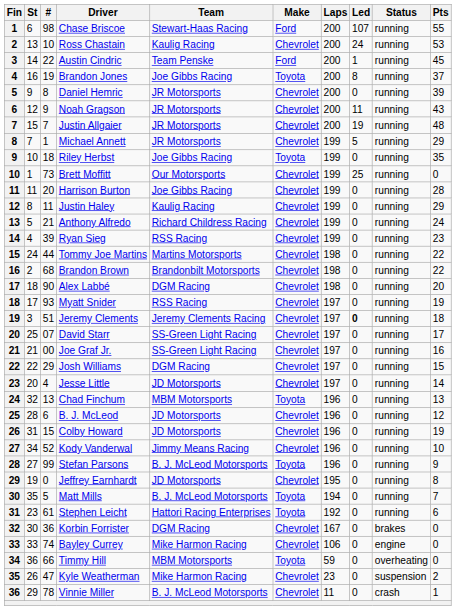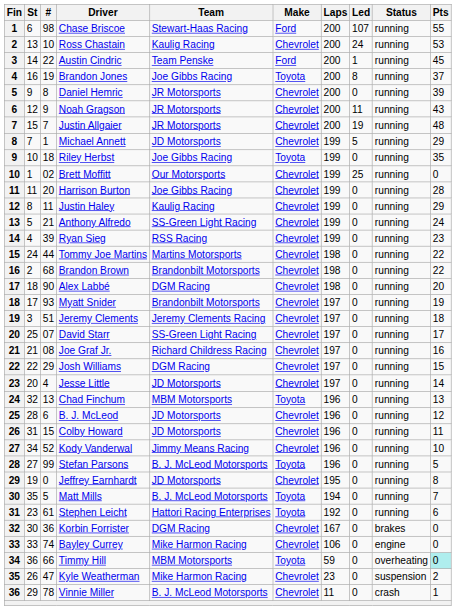 <table class="wikitable sortable" style="font-size:95%">
 <tr>
 <th>Fin</th>
 <th>St</th>
 <th>#</th>
 <th>Driver</th>
 <th>Team</th>
 <th>Make</th>
 <th>Laps</th>
 <th>Led</th>
 <th>Status</th>
 <th>Pts</th>
 </tr>
 <tr>
 <th>1</th>
 <td>6</td>
 <td>98</td>
 <td><a href='#'>Chase Briscoe</a></td>
 <td><a href='#'>Stewart-Haas Racing</a></td>
 <td><a href='#'>Ford</a></td>
 <td>200</td>
 <td>107</td>
 <td>running</td>
 <td>55</td>
 </tr>
 <tr>
 <th>2</th>
 <td>13</td>
 <td>10</td>
 <td><a href='#'>Ross Chastain</a></td>
 <td><a href='#'>Kaulig Racing</a></td>
 <td><a href='#'>Chevrolet</a></td>
 <td>200</td>
 <td>24</td>
 <td>running</td>
 <td>53</td>
 </tr>
 <tr>
 <th>3</th>
 <td>14</td>
 <td>22</td>
 <td><a href='#'>Austin Cindric</a></td>
 <td><a href='#'>Team Penske</a></td>
 <td><a href='#'>Ford</a></td>
 <td>200</td>
 <td>1</td>
 <td>running</td>
 <td>45</td>
 </tr>
 <tr>
 <th>4</th>
 <td>16</td>
 <td>19</td>
 <td><a href='#'>Brandon Jones</a></td>
 <td><a href='#'>Joe Gibbs Racing</a></td>
 <td><a href='#'>Toyota</a></td>
 <td>200</td>
 <td>8</td>
 <td>running</td>
 <td>37</td>
 </tr>
 <tr>
 <th>5</th>
 <td>9</td>
 <td>8</td>
 <td><a href='#'>Daniel Hemric</a></td>
 <td><a href='#'>JR Motorsports</a></td>
 <td><a href='#'>Chevrolet</a></td>
 <td>200</td>
 <td>0</td>
 <td>running</td>
 <td>39</td>
 </tr>
 <tr>
 <th>6</th>
 <td>12</td>
 <td>9</td>
 <td><a href='#'>Noah Gragson</a></td>
 <td><a href='#'>JR Motorsports</a></td>
 <td><a href='#'>Chevrolet</a></td>
 <td>200</td>
 <td>11</td>
 <td>running</td>
 <td>43</td>
 </tr>
 <tr>
 <th>7</th>
 <td>15</td>
 <td>7</td>
 <td><a href='#'>Justin Allgaier</a></td>
 <td><a href='#'>JR Motorsports</a></td>
 <td><a href='#'>Chevrolet</a></td>
 <td>200</td>
 <td>19</td>
 <td>running</td>
 <td>48</td>
 </tr>
 <tr>
 <th>8</th>
 <td>7</td>
 <td>1</td>
 <td><a href='#'>Michael Annett</a></td>
-<td><a href='#'>JR Motorsports</a></td>
+<td><a href='#'>JD Motorsports</a></td>
 <td><a href='#'>Chevrolet</a></td>
 <td>199</td>
 <td>5</td>
 <td>running</td>
 <td>29</td>
 </tr>
 <tr>
 <th>9</th>
 <td>10</td>
 <td>18</td>
 <td><a href='#'>Riley Herbst</a></td>
 <td><a href='#'>Joe Gibbs Racing</a></td>
 <td><a href='#'>Toyota</a></td>
 <td>199</td>
 <td>0</td>
 <td>running</td>
 <td>35</td>
 </tr>
 <tr>
 <th>10</th>
 <td>1</td>
-<td>73</td>
+<td>02</td>
 <td><a href='#'>Brett Moffitt</a></td>
 <td><a href='#'>Our Motorsports</a></td>
 <td><a href='#'>Chevrolet</a></td>
 <td>199</td>
 <td>25</td>
 <td>running</td>
 <td>0</td>
 </tr>
 <tr>
 <th>11</th>
 <td>11</td>
 <td>20</td>
 <td><a href='#'>Harrison Burton</a></td>
 <td><a href='#'>Joe Gibbs Racing</a></td>
 <td><a href='#'>Chevrolet</a></td>
 <td>199</td>
 <td>0</td>
 <td>running</td>
 <td>28</td>
 </tr>
 <tr>
 <th>12</th>
 <td>8</td>
 <td>11</td>
 <td><a href='#'>Justin Haley</a></td>
 <td><a href='#'>Kaulig Racing</a></td>
 <td><a href='#'>Chevrolet</a></td>
 <td>199</td>
 <td>0</td>
 <td>running</td>
 <td>29</td>
 </tr>
 <tr>
 <th>13</th>
 <td>5</td>
 <td>21</td>
 <td><a href='#'>Anthony Alfredo</a></td>
-<td><a href='#'>Richard Childress Racing</a></td>
+<td><a href='#'>SS-Green Light Racing</a></td>
 <td><a href='#'>Chevrolet</a></td>
 <td>199</td>
 <td>0</td>
 <td>running</td>
 <td>24</td>
 </tr>
 <tr>
 <th>14</th>
 <td>4</td>
 <td>39</td>
 <td><a href='#'>Ryan Sieg</a></td>
 <td><a href='#'>RSS Racing</a></td>
 <td><a href='#'>Chevrolet</a></td>
 <td>199</td>
 <td>0</td>
 <td>running</td>
 <td>23</td>
 </tr>
 <tr>
 <th>15</th>
 <td>24</td>
 <td>44</td>
 <td><a href='#'>Tommy Joe Martins</a></td>
 <td><a href='#'>Martins Motorsports</a></td>
 <td><a href='#'>Chevrolet</a></td>
 <td>198</td>
 <td>0</td>
 <td>running</td>
 <td>22</td>
 </tr>
 <tr>
 <th>16</th>
 <td>2</td>
 <td>68</td>
 <td><a href='#'>Brandon Brown</a></td>
 <td><a href='#'>Brandonbilt Motorsports</a></td>
 <td><a href='#'>Chevrolet</a></td>
 <td>198</td>
 <td>0</td>
 <td>running</td>
 <td>22</td>
 </tr>
 <tr>
 <th>17</th>
 <td>18</td>
 <td>90</td>
 <td><a href='#'>Alex Labbé</a></td>
 <td><a href='#'>DGM Racing</a></td>
 <td><a href='#'>Chevrolet</a></td>
 <td>198</td>
 <td>0</td>
 <td>running</td>
 <td>20</td>
 </tr>
 <tr>
 <th>18</th>
 <td>17</td>
 <td>93</td>
 <td><a href='#'>Myatt Snider</a></td>
-<td><a href='#'>RSS Racing</a></td>
+<td><a href='#'>Brandonbilt Motorsports</a></td>
 <td><a href='#'>Chevrolet</a></td>
 <td>197</td>
 <td>0</td>
 <td>running</td>
 <td>19</td>
 </tr>
 <tr>
 <th>19</th>
 <td>3</td>
 <td>51</td>
 <td><a href='#'>Jeremy Clements</a></td>
 <td><a href='#'>Jeremy Clements Racing</a></td>
 <td><a href='#'>Chevrolet</a></td>
 <td>197</td>
-<td><strong>0</strong></td>
+<td>0</td>
 <td>running</td>
 <td>18</td>
 </tr>
 <tr>
 <th>20</th>
 <td>25</td>
 <td>07</td>
 <td><a href='#'>David Starr</a></td>
 <td><a href='#'>SS-Green Light Racing</a></td>
 <td><a href='#'>Chevrolet</a></td>
 <td>197</td>
 <td>0</td>
 <td>running</td>
 <td>17</td>
 </tr>
 <tr>
 <th>21</th>
 <td>21</td>
-<td>00</td>
+<td>08</td>
 <td><a href='#'>Joe Graf Jr.</a></td>
-<td><a href='#'>SS-Green Light Racing</a></td>
+<td><a href='#'>Richard Childress Racing</a></td>
 <td><a href='#'>Chevrolet</a></td>
 <td>197</td>
 <td>0</td>
 <td>running</td>
 <td>16</td>
 </tr>
 <tr>
 <th>22</th>
 <td>22</td>
 <td>29</td>
 <td><a href='#'>Josh Williams</a></td>
 <td><a href='#'>DGM Racing</a></td>
 <td><a href='#'>Chevrolet</a></td>
 <td>197</td>
 <td>0</td>
 <td>running</td>
 <td>15</td>
 </tr>
 <tr>
 <th>23</th>
 <td>20</td>
 <td>4</td>
 <td><a href='#'>Jesse Little</a></td>
 <td><a href='#'>JD Motorsports</a></td>
 <td><a href='#'>Chevrolet</a></td>
 <td>197</td>
 <td>0</td>
 <td>running</td>
 <td>14</td>
 </tr>
 <tr>
 <th>24</th>
 <td>32</td>
 <td>13</td>
 <td><a href='#'>Chad Finchum</a></td>
 <td><a href='#'>MBM Motorsports</a></td>
 <td><a href='#'>Toyota</a></td>
 <td>196</td>
 <td>0</td>
 <td>running</td>
 <td>13</td>
 </tr>
 <tr>
 <th>25</th>
 <td>28</td>
 <td>6</td>
 <td><a href='#'>B. J. McLeod</a></td>
 <td><a href='#'>JD Motorsports</a></td>
 <td><a href='#'>Chevrolet</a></td>
 <td>196</td>
 <td>0</td>
 <td>running</td>
 <td>12</td>
 </tr>
 <tr>
 <th>26</th>
 <td>31</td>
 <td>15</td>
 <td><a href='#'>Colby Howard</a></td>
 <td><a href='#'>JD Motorsports</a></td>
 <td><a href='#'>Chevrolet</a></td>
 <td>196</td>
 <td>0</td>
 <td>running</td>
-<td>19</td>
+<td>11</td>
 </tr>
 <tr>
 <th>27</th>
 <td>34</td>
 <td>52</td>
 <td><a href='#'>Kody Vanderwal</a></td>
 <td><a href='#'>Jimmy Means Racing</a></td>
 <td><a href='#'>Chevrolet</a></td>
 <td>196</td>
 <td>0</td>
 <td>running</td>
 <td>10</td>
 </tr>
 <tr>
 <th>28</th>
 <td>27</td>
 <td>99</td>
 <td><a href='#'>Stefan Parsons</a></td>
 <td><a href='#'>B. J. McLeod Motorsports</a></td>
 <td><a href='#'>Toyota</a></td>
 <td>196</td>
 <td>0</td>
 <td>running</td>
-<td>9</td>
+<td>5</td>
 </tr>
 <tr>
 <th>29</th>
 <td>19</td>
 <td>0</td>
 <td><a href='#'>Jeffrey Earnhardt</a></td>
 <td><a href='#'>JD Motorsports</a></td>
 <td><a href='#'>Chevrolet</a></td>
 <td>195</td>
 <td>0</td>
 <td>running</td>
 <td>8</td>
 </tr>
 <tr>
 <th>30</th>
 <td>35</td>
 <td>5</td>
 <td><a href='#'>Matt Mills</a></td>
 <td><a href='#'>B. J. McLeod Motorsports</a></td>
 <td><a href='#'>Toyota</a></td>
 <td>194</td>
 <td>0</td>
 <td>running</td>
 <td>7</td>
 </tr>
 <tr>
 <th>31</th>
 <td>23</td>
 <td>61</td>
 <td><a href='#'>Stephen Leicht</a></td>
 <td><a href='#'>Hattori Racing Enterprises</a></td>
 <td><a href='#'>Toyota</a></td>
 <td>192</td>
 <td>0</td>
 <td>running</td>
 <td>6</td>
 </tr>
 <tr>
 <th>32</th>
 <td>30</td>
 <td>36</td>
 <td><a href='#'>Korbin Forrister</a></td>
 <td><a href='#'>DGM Racing</a></td>
 <td><a href='#'>Chevrolet</a></td>
 <td>167</td>
 <td>0</td>
 <td>brakes</td>
 <td>0</td>
 </tr>
 <tr>
 <th>33</th>
 <td>33</td>
 <td>74</td>
 <td><a href='#'>Bayley Currey</a></td>
 <td><a href='#'>Mike Harmon Racing</a></td>
 <td><a href='#'>Chevrolet</a></td>
 <td>106</td>
 <td>0</td>
 <td>engine</td>
 <td>0</td>
 </tr>
 <tr>
 <th>34</th>
 <td>36</td>
 <td>66</td>
 <td><a href='#'>Timmy Hill</a></td>
 <td><a href='#'>MBM Motorsports</a></td>
 <td><a href='#'>Toyota</a></td>
 <td>59</td>
 <td>0</td>
 <td>overheating</td>
-<td>0</td>
+<td style="background: paleturquoise;">0</td>
 </tr>
 <tr>
 <th>35</th>
 <td>26</td>
 <td>47</td>
 <td><a href='#'>Kyle Weatherman</a></td>
 <td><a href='#'>Mike Harmon Racing</a></td>
 <td><a href='#'>Chevrolet</a></td>
 <td>23</td>
 <td>0</td>
 <td>suspension</td>
 <td>2</td>
 </tr>
 <tr>
 <th>36</th>
 <td>29</td>
 <td>78</td>
 <td><a href='#'>Vinnie Miller</a></td>
 <td><a href='#'>B. J. McLeod Motorsports</a></td>
 <td><a href='#'>Chevrolet</a></td>
 <td>11</td>
 <td>0</td>
 <td>crash</td>
 <td>1</td>
 </tr>
 <tr>
 <th colspan="10"></th>
 </tr>
 </table>
